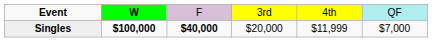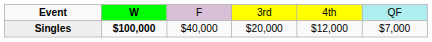 <table class=wikitable style=font-size:90%;text-align:center>
 <tr>
 <td style="width:130px"><strong>Event</strong></td>
 <td style="width:85px; background:lime"><strong>W</strong></td>
 <td style="width:85px; background:thistle">F</td>
 <td style="width:85px; background:#ffff00">3rd</td>
 <td style="width:85px; background:#ffff00">4th</td>
 <td style="width:85px; background:#afeeee">QF</td>
 </tr>
 <tr>
 <th style=background:#efefef>Singles </th>
 <td><strong>$100,000</strong></td>
-<td><strong>$40,000</strong></td>
+<td>$40,000</td>
 <td>$20,000</td>
-<td>$11,999</td>
+<td>$12,000</td>
 <td>$7,000</td>
 </tr>
 </table>
